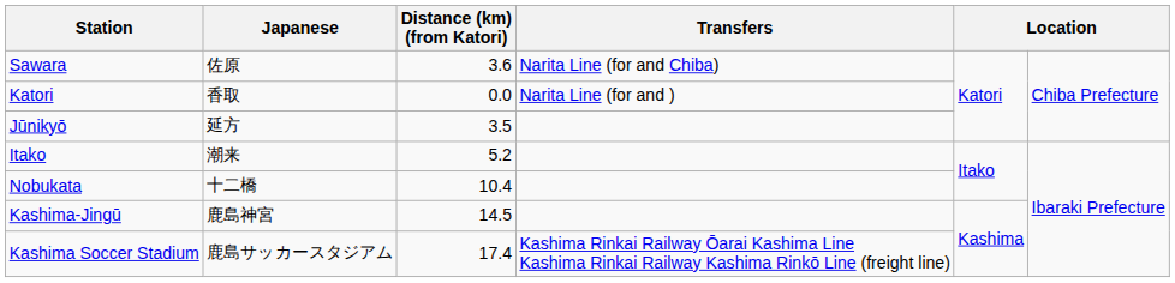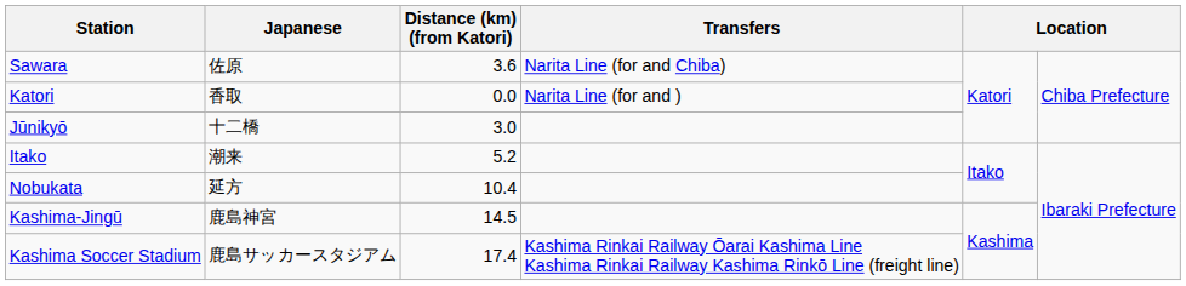 <table class=wikitable>
 <tr>
 <th>Station</th>
 <th>Japanese</th>
 <th>Distance (km)<br>(from Katori)</th>
 <th>Transfers</th>
 <th colspan=2>Location</th>
 </tr>
 <tr>
 <td><a href='#'>Sawara</a></td>
 <td>佐原</td>
 <td align=right>3.6</td>
 <td><a href='#'>Narita Line</a> (for  and <a href='#'>Chiba</a>)</td>
 <td rowspan=3><a href='#'>Katori</a></td>
 <td rowspan=3><a href='#'>Chiba Prefecture</a></td>
 </tr>
 <tr>
 <td><a href='#'>Katori</a></td>
 <td>香取</td>
 <td align=right>0.0</td>
 <td><a href='#'>Narita Line</a> (for  and )</td>
 </tr>
 <tr>
 <td><a href='#'>Jūnikyō</a></td>
-<td>延方</td>
-<td align=right>3.5</td>
+<td>十二橋</td>
+<td align=right>3.0</td>
 <td> </td>
 </tr>
 <tr>
 <td><a href='#'>Itako</a></td>
 <td>潮来</td>
 <td align=right>5.2</td>
 <td> </td>
 <td rowspan=2><a href='#'>Itako</a></td>
 <td rowspan=4><a href='#'>Ibaraki Prefecture</a></td>
 </tr>
 <tr>
 <td><a href='#'>Nobukata</a></td>
-<td>十二橋</td>
+<td>延方</td>
 <td align=right>10.4</td>
 <td> </td>
 </tr>
 <tr>
 <td><a href='#'>Kashima-Jingū</a></td>
 <td>鹿島神宮</td>
 <td align=right>14.5</td>
 <td> </td>
 <td rowspan=2><a href='#'>Kashima</a></td>
 </tr>
 <tr>
 <td><a href='#'>Kashima Soccer Stadium</a></td>
 <td>鹿島サッカースタジアム</td>
 <td align=right>17.4</td>
 <td><a href='#'>Kashima Rinkai Railway Ōarai Kashima Line</a><br><a href='#'>Kashima Rinkai Railway Kashima Rinkō Line</a> (freight line)</td>
 </tr>
 </table>
